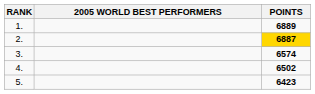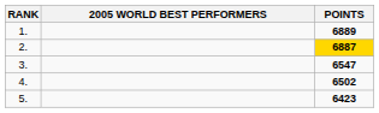 <table class="wikitable" style="font-size: 90%;">
 <tr>
 <th>RANK</th>
 <th align="center" style="width: 25em">2005 WORLD BEST PERFORMERS</th>
 <th align="center" style="width: 5em">POINTS</th>
 </tr>
 <tr>
 <td align="center">1.</td>
 <td></td>
 <td align="center"><strong>6889</strong></td>
 </tr>
 <tr>
 <td align="center">2.</td>
 <td></td>
 <td align="center" style="background: gold;"><strong>6887</strong></td>
 </tr>
 <tr>
 <td align="center">3.</td>
 <td></td>
-<td align="center"><strong>6574</strong></td>
+<td align="center"><strong>6547</strong></td>
 </tr>
 <tr>
 <td align="center">4.</td>
 <td></td>
 <td align="center"><strong>6502</strong></td>
 </tr>
 <tr>
 <td align="center">5.</td>
 <td></td>
 <td align="center"><strong>6423</strong></td>
 </tr>
 </table>
